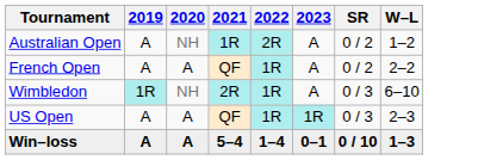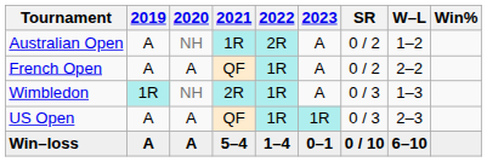 <table class="wikitable" style=text-align:center>
 <tr>
 <th>Tournament</th>
 <th><a href='#'>2019</a></th>
 <th><a href='#'>2020</a></th>
 <th><a href='#'>2021</a></th>
 <th><a href='#'>2022</a></th>
 <th><a href='#'>2023</a></th>
 <th>SR</th>
 <th>W–L</th>
+<th>Win%</th>
 </tr>
 <tr>
 <td align=left><a href='#'>Australian Open</a></td>
 <td>A</td>
 <td style=color:#767676>NH</td>
 <td bgcolor=afeeee>1R</td>
 <td bgcolor=afeeee>2R</td>
 <td>A</td>
 <td>0 / 2</td>
 <td>1–2</td>
+<td></td>
 </tr>
 <tr>
 <td align=left><a href='#'>French Open</a></td>
 <td>A</td>
 <td>A</td>
 <td bgcolor=ffebcd>QF</td>
 <td bgcolor=afeeee>1R</td>
 <td>A</td>
 <td>0 / 2</td>
 <td>2–2</td>
+<td></td>
 </tr>
 <tr>
 <td align=left><a href='#'>Wimbledon</a></td>
 <td bgcolor=afeeee>1R</td>
 <td style=color:#767676>NH</td>
 <td bgcolor=afeeee>2R</td>
 <td bgcolor=afeeee>1R</td>
 <td>A</td>
 <td>0 / 3</td>
-<td>6–10</td>
+<td>1–3</td>
+<td></td>
 </tr>
 <tr>
 <td align=left><a href='#'>US Open</a></td>
 <td>A</td>
 <td>A</td>
 <td bgcolor=ffebcd>QF</td>
 <td bgcolor=afeeee>1R</td>
 <td bgcolor=afeeee>1R</td>
 <td>0 / 3</td>
 <td>2–3</td>
+<td></td>
 </tr>
 <tr style=background:#efefef;font-weight:bold>
 <td align=left>Win–loss</td>
 <td>A</td>
 <td>A</td>
 <td>5–4</td>
 <td>1–4</td>
 <td>0–1</td>
 <td>0 / 10</td>
-<td>1–3</td>
+<td>6–10</td>
+<td></td>
 </tr>
 </table>
